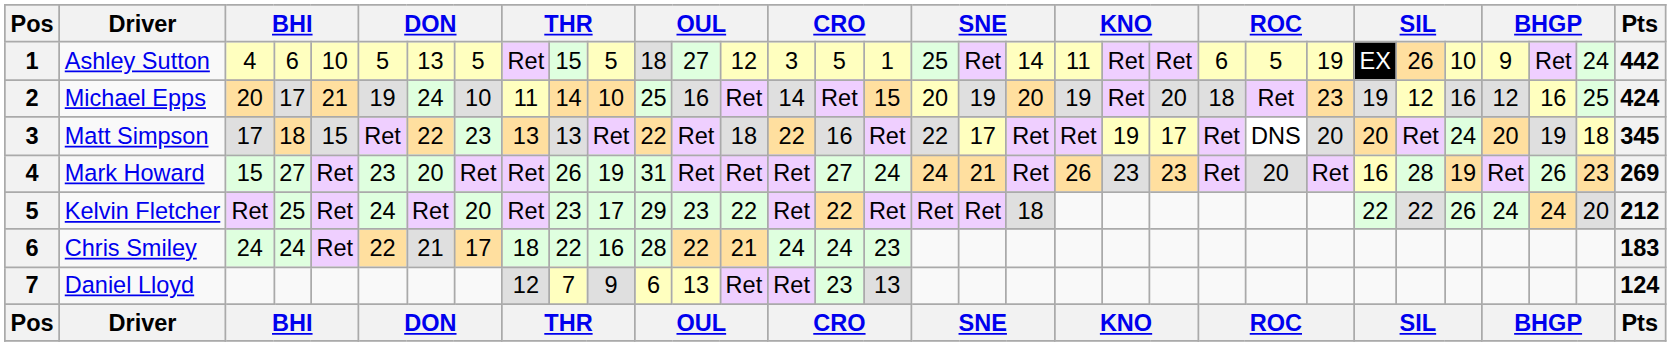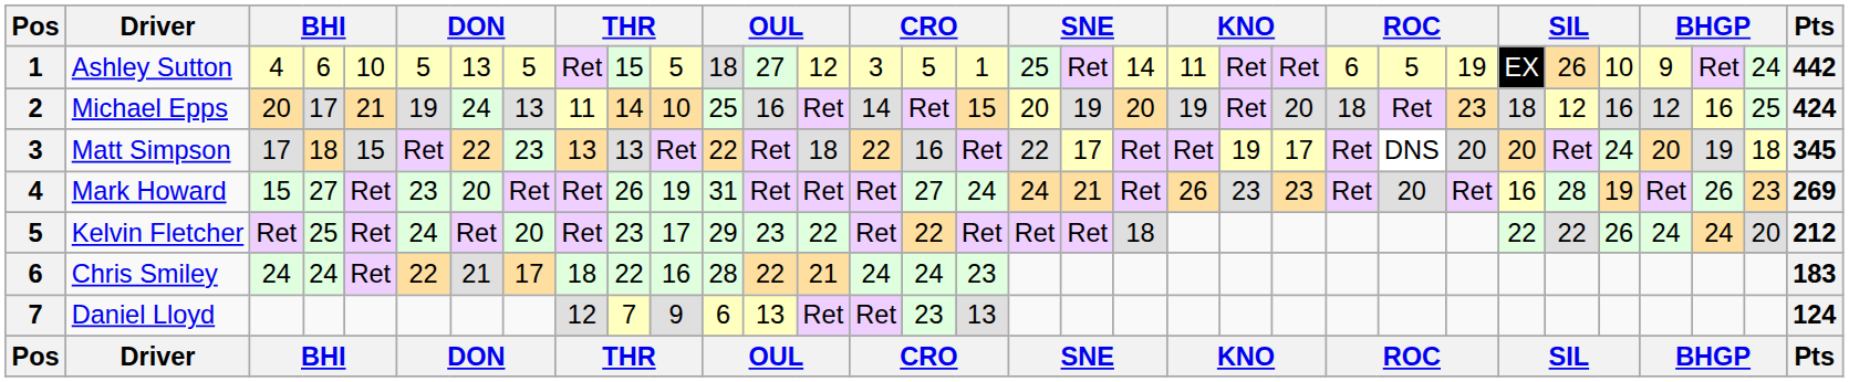 <table class="wikitable" style="font-size: 84%; text-align: center;">
 <tr valign="top">
 <th valign="middle">Pos</th>
 <th valign="middle">Driver</th>
 <th colspan="3"><a href='#'>BHI</a></th>
 <th colspan="3"><a href='#'>DON</a></th>
 <th colspan="3"><a href='#'>THR</a></th>
 <th colspan="3"><a href='#'>OUL</a></th>
 <th colspan="3"><a href='#'>CRO</a></th>
 <th colspan="3"><a href='#'>SNE</a></th>
 <th colspan="3"><a href='#'>KNO</a></th>
 <th colspan="3"><a href='#'>ROC</a></th>
 <th colspan="3"><a href='#'>SIL</a></th>
 <th colspan="3"><a href='#'>BHGP</a></th>
 <th valign=middle>Pts</th>
 </tr>
 <tr>
 <th>1</th>
 <td align="left"> <a href='#'>Ashley Sutton</a></td>
 <td style="background:#ffffbf;">4</td>
 <td style="background:#ffffbf;">6</td>
 <td style="background:#ffffbf;">10</td>
 <td style="background:#ffffbf;">5</td>
 <td style="background:#ffffbf;">13</td>
 <td style="background:#ffffbf;">5</td>
 <td style="background:#efcfff;">Ret</td>
 <td style="background:#dfffdf;">15</td>
 <td style="background:#ffffbf;">5</td>
 <td style="background:#dfdfdf;">18</td>
 <td style="background:#dfffdf;">27</td>
 <td style="background:#ffffbf;">12</td>
 <td style="background:#ffffbf;">3</td>
 <td style="background:#ffffbf;">5</td>
 <td style="background:#ffffbf;">1</td>
 <td style="background:#dfffdf;">25</td>
 <td style="background:#efcfff;">Ret</td>
 <td style="background:#ffffbf;">14</td>
 <td style="background:#ffffbf;">11</td>
 <td style="background:#efcfff;">Ret</td>
 <td style="background:#efcfff;">Ret</td>
 <td style="background:#ffffbf;">6</td>
 <td style="background:#ffffbf;">5</td>
 <td style="background:#ffffbf;">19</td>
 <td style="background:#000000; ; color:white">EX</td>
 <td style="background:#ffdf9f;">26</td>
 <td style="background:#ffffbf;">10</td>
 <td style="background:#ffffbf;">9</td>
 <td style="background:#efcfff;">Ret</td>
 <td style="background:#dfffdf;">24</td>
 <th>442</th>
 </tr>
 <tr>
 <th>2</th>
 <td align="left"> <a href='#'>Michael Epps</a></td>
 <td style="background:#ffdf9f;">20</td>
 <td style="background:#dfdfdf;">17</td>
 <td style="background:#ffdf9f;">21</td>
 <td style="background:#dfdfdf;">19</td>
 <td style="background:#dfffdf;">24</td>
-<td style="background:#dfdfdf;">10</td>
+<td style="background:#dfdfdf;">13</td>
 <td style="background:#ffffbf;">11</td>
 <td style="background:#ffdf9f;">14</td>
 <td style="background:#ffdf9f;">10</td>
 <td style="background:#dfffdf;">25</td>
 <td style="background:#dfdfdf;">16</td>
 <td style="background:#efcfff;">Ret</td>
 <td style="background:#dfdfdf;">14</td>
 <td style="background:#efcfff;">Ret</td>
 <td style="background:#ffdf9f;">15</td>
 <td style="background:#ffffbf;">20</td>
 <td style="background:#dfdfdf;">19</td>
 <td style="background:#ffdf9f;">20</td>
 <td style="background:#dfdfdf;">19</td>
 <td style="background:#efcfff;">Ret</td>
 <td style="background:#dfdfdf;">20</td>
 <td style="background:#dfdfdf;">18</td>
 <td style="background:#efcfff;">Ret</td>
 <td style="background:#ffdf9f;">23</td>
-<td style="background:#dfdfdf;">19</td>
+<td style="background:#dfdfdf;">18</td>
 <td style="background:#ffffbf;">12</td>
 <td style="background:#dfdfdf;">16</td>
 <td style="background:#dfdfdf;">12</td>
 <td style="background:#ffffbf;">16</td>
 <td style="background:#dfffdf;">25</td>
 <th>424</th>
 </tr>
 <tr>
 <th>3</th>
 <td align="left"> <a href='#'>Matt Simpson</a></td>
 <td style="background:#dfdfdf;">17</td>
 <td style="background:#ffdf9f;">18</td>
 <td style="background:#dfdfdf;">15</td>
 <td style="background:#efcfff;">Ret</td>
 <td style="background:#ffdf9f;">22</td>
 <td style="background:#dfffdf;">23</td>
 <td style="background:#ffdf9f;">13</td>
 <td style="background:#dfdfdf;">13</td>
 <td style="background:#efcfff;">Ret</td>
 <td style="background:#ffdf9f;">22</td>
 <td style="background:#efcfff;">Ret</td>
 <td style="background:#dfdfdf;">18</td>
 <td style="background:#ffdf9f;">22</td>
 <td style="background:#dfdfdf;">16</td>
 <td style="background:#efcfff;">Ret</td>
 <td style="background:#dfdfdf;">22</td>
 <td style="background:#ffffbf;">17</td>
 <td style="background:#efcfff;">Ret</td>
 <td style="background:#efcfff;">Ret</td>
 <td style="background:#ffffbf;">19</td>
 <td style="background:#ffffbf;">17</td>
 <td style="background:#efcfff;">Ret</td>
 <td style="background:#ffffff;">DNS</td>
 <td style="background:#dfdfdf;">20</td>
 <td style="background:#ffdf9f;">20</td>
 <td style="background:#efcfff;">Ret</td>
 <td style="background:#dfffdf;">24</td>
 <td style="background:#ffdf9f;">20</td>
 <td style="background:#dfdfdf;">19</td>
 <td style="background:#ffffbf;">18</td>
 <th>345</th>
 </tr>
 <tr>
 <th>4</th>
 <td align="left"> <a href='#'>Mark Howard</a></td>
 <td style="background:#dfffdf;">15</td>
 <td style="background:#dfffdf;">27</td>
 <td style="background:#efcfff;">Ret</td>
 <td style="background:#dfffdf;">23</td>
 <td style="background:#dfffdf;">20</td>
 <td style="background:#efcfff;">Ret</td>
 <td style="background:#efcfff;">Ret</td>
 <td style="background:#dfffdf;">26</td>
 <td style="background:#dfffdf;">19</td>
 <td style="background:#dfffdf;">31</td>
 <td style="background:#efcfff;">Ret</td>
 <td style="background:#efcfff;">Ret</td>
 <td style="background:#efcfff;">Ret</td>
 <td style="background:#dfffdf;">27</td>
 <td style="background:#dfffdf;">24</td>
 <td style="background:#ffdf9f;">24</td>
 <td style="background:#ffdf9f;">21</td>
 <td style="background:#efcfff;">Ret</td>
 <td style="background:#ffdf9f;">26</td>
 <td style="background:#dfdfdf;">23</td>
 <td style="background:#ffdf9f;">23</td>
 <td style="background:#efcfff;">Ret</td>
 <td style="background:#dfdfdf;">20</td>
 <td style="background:#efcfff;">Ret</td>
 <td style="background:#ffffbf;">16</td>
 <td style="background:#dfffdf;">28</td>
 <td style="background:#ffdf9f;">19</td>
 <td style="background:#efcfff;">Ret</td>
 <td style="background:#dfffdf;">26</td>
 <td style="background:#ffdf9f;">23</td>
 <th>269</th>
 </tr>
 <tr>
 <th>5</th>
 <td align="left" nowrap> <a href='#'>Kelvin Fletcher</a></td>
 <td style="background:#efcfff;">Ret</td>
 <td style="background:#dfffdf;">25</td>
 <td style="background:#efcfff;">Ret</td>
 <td style="background:#dfffdf;">24</td>
 <td style="background:#efcfff;">Ret</td>
 <td style="background:#dfffdf;">20</td>
 <td style="background:#efcfff;">Ret</td>
 <td style="background:#dfffdf;">23</td>
 <td style="background:#dfffdf;">17</td>
 <td style="background:#dfffdf;">29</td>
 <td style="background:#dfffdf;">23</td>
 <td style="background:#dfffdf;">22</td>
 <td style="background:#efcfff;">Ret</td>
 <td style="background:#ffdf9f;">22</td>
 <td style="background:#efcfff;">Ret</td>
 <td style="background:#efcfff;">Ret</td>
 <td style="background:#efcfff;">Ret</td>
 <td style="background:#dfdfdf;">18</td>
 <td></td>
 <td></td>
 <td></td>
 <td></td>
 <td></td>
 <td></td>
 <td style="background:#dfffdf;">22</td>
 <td style="background:#dfdfdf;">22</td>
 <td style="background:#dfffdf;">26</td>
 <td style="background:#dfffdf;">24</td>
 <td style="background:#ffdf9f;">24</td>
 <td style="background:#dfdfdf;">20</td>
 <th>212</th>
 </tr>
 <tr>
 <th>6</th>
 <td align="left"> <a href='#'>Chris Smiley</a></td>
 <td style="background:#dfffdf;">24</td>
 <td style="background:#dfffdf;">24</td>
 <td style="background:#efcfff;">Ret</td>
 <td style="background:#ffdf9f;">22</td>
 <td style="background:#dfdfdf;">21</td>
 <td style="background:#ffdf9f;">17</td>
 <td style="background:#dfffdf;">18</td>
 <td style="background:#dfffdf;">22</td>
 <td style="background:#dfffdf;">16</td>
 <td style="background:#dfffdf;">28</td>
 <td style="background:#ffdf9f;">22</td>
 <td style="background:#ffdf9f;">21</td>
 <td style="background:#dfffdf;">24</td>
 <td style="background:#dfffdf;">24</td>
 <td style="background:#dfffdf;">23</td>
 <td></td>
 <td></td>
 <td></td>
 <td></td>
 <td></td>
 <td></td>
 <td></td>
 <td></td>
 <td></td>
 <td></td>
 <td></td>
 <td></td>
 <td></td>
 <td></td>
 <td></td>
 <th>183</th>
 </tr>
 <tr>
 <th>7</th>
 <td align="left"> <a href='#'>Daniel Lloyd</a></td>
 <td></td>
 <td></td>
 <td></td>
 <td></td>
 <td></td>
 <td></td>
 <td style="background:#dfdfdf;">12</td>
 <td style="background:#ffffbf;">7</td>
 <td style="background:#dfdfdf;">9</td>
 <td style="background:#ffffbf;">6</td>
 <td style="background:#ffffbf;">13</td>
 <td style="background:#efcfff;">Ret</td>
 <td style="background:#efcfff;">Ret</td>
 <td style="background:#dfffdf;">23</td>
 <td style="background:#dfdfdf;">13</td>
 <td></td>
 <td></td>
 <td></td>
 <td></td>
 <td></td>
 <td></td>
 <td></td>
 <td></td>
 <td></td>
 <td></td>
 <td></td>
 <td></td>
 <td></td>
 <td></td>
 <td></td>
 <th>124</th>
 </tr>
 <tr valign="top">
 <th valign="middle">Pos</th>
 <th valign="middle">Driver</th>
 <th colspan="3"><a href='#'>BHI</a></th>
 <th colspan="3"><a href='#'>DON</a></th>
 <th colspan="3"><a href='#'>THR</a></th>
 <th colspan="3"><a href='#'>OUL</a></th>
 <th colspan="3"><a href='#'>CRO</a></th>
 <th colspan="3"><a href='#'>SNE</a></th>
 <th colspan="3"><a href='#'>KNO</a></th>
 <th colspan="3"><a href='#'>ROC</a></th>
 <th colspan="3"><a href='#'>SIL</a></th>
 <th colspan="3"><a href='#'>BHGP</a></th>
 <th valign=middle>Pts</th>
 </tr>
 </table>
